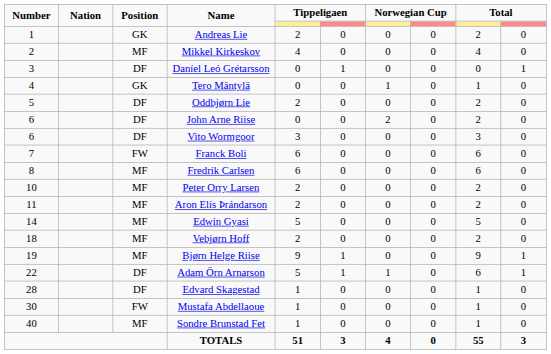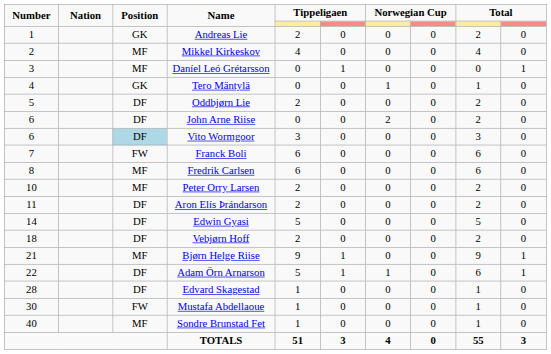 <table class="wikitable" style="font-size: 100%; text-align: center;">
 <tr>
 <td rowspan="2" width="10%" align="center"><strong>Number</strong></td>
 <td rowspan="2" width="10%" align="center"><strong>Nation</strong></td>
 <td rowspan="2" width="10%" align="center"><strong>Position</strong></td>
 <td rowspan="2" width="20%" align="center"><strong>Name</strong></td>
 <td colspan="2" align="center"><strong>Tippeligaen</strong></td>
 <td colspan="2" align="center"><strong>Norwegian Cup</strong></td>
 <td colspan="2" align="center"><strong>Total</strong></td>
 </tr>
 <tr>
 <th width=60 style="background: #FFEE99"></th>
 <th width=60 style="background: #FF8888"></th>
 <th width=60 style="background: #FFEE99"></th>
 <th width=60 style="background: #FF8888"></th>
 <th width=60 style="background: #FFEE99"></th>
 <th width=60 style="background: #FF8888"></th>
 </tr>
 <tr>
 <td>1</td>
 <td></td>
 <td>GK</td>
 <td><a href='#'>Andreas Lie</a></td>
 <td>2</td>
 <td>0</td>
 <td>0</td>
 <td>0</td>
 <td>2</td>
 <td>0</td>
 </tr>
 <tr>
 <td>2</td>
 <td></td>
 <td>MF</td>
 <td><a href='#'>Mikkel Kirkeskov</a></td>
 <td>4</td>
 <td>0</td>
 <td>0</td>
 <td>0</td>
 <td>4</td>
 <td>0</td>
 </tr>
 <tr>
 <td>3</td>
 <td></td>
-<td>DF</td>
+<td>MF</td>
 <td><a href='#'>Daníel Leó Grétarsson</a></td>
 <td>0</td>
 <td>1</td>
 <td>0</td>
 <td>0</td>
 <td>0</td>
 <td>1</td>
 </tr>
 <tr>
 <td>4</td>
 <td></td>
 <td>GK</td>
 <td><a href='#'>Tero Mäntylä</a></td>
 <td>0</td>
 <td>0</td>
 <td>1</td>
 <td>0</td>
 <td>1</td>
 <td>0</td>
 </tr>
 <tr>
 <td>5</td>
 <td></td>
 <td>DF</td>
 <td><a href='#'>Oddbjørn Lie</a></td>
 <td>2</td>
 <td>0</td>
 <td>0</td>
 <td>0</td>
 <td>2</td>
 <td>0</td>
 </tr>
 <tr>
 <td>6</td>
 <td></td>
 <td>DF</td>
 <td><a href='#'>John Arne Riise</a></td>
 <td>0</td>
 <td>0</td>
 <td>2</td>
 <td>0</td>
 <td>2</td>
 <td>0</td>
 </tr>
 <tr>
 <td>6</td>
 <td></td>
-<td>DF</td>
+<td style="background: lightblue;">DF</td>
 <td><a href='#'>Vito Wormgoor</a></td>
 <td>3</td>
 <td>0</td>
 <td>0</td>
 <td>0</td>
 <td>3</td>
 <td>0</td>
 </tr>
 <tr>
 <td>7</td>
 <td></td>
 <td>FW</td>
 <td><a href='#'>Franck Boli</a></td>
 <td>6</td>
 <td>0</td>
 <td>0</td>
 <td>0</td>
 <td>6</td>
 <td>0</td>
 </tr>
 <tr>
 <td>8</td>
 <td></td>
 <td>MF</td>
 <td><a href='#'>Fredrik Carlsen</a></td>
 <td>6</td>
 <td>0</td>
 <td>0</td>
 <td>0</td>
 <td>6</td>
 <td>0</td>
 </tr>
 <tr>
 <td>10</td>
 <td></td>
 <td>MF</td>
 <td><a href='#'>Peter Orry Larsen</a></td>
 <td>2</td>
 <td>0</td>
 <td>0</td>
 <td>0</td>
 <td>2</td>
 <td>0</td>
 </tr>
 <tr>
 <td>11</td>
 <td></td>
-<td>MF</td>
+<td>DF</td>
 <td><a href='#'>Aron Elís Þrándarson</a></td>
 <td>2</td>
 <td>0</td>
 <td>0</td>
 <td>0</td>
 <td>2</td>
 <td>0</td>
 </tr>
 <tr>
 <td>14</td>
 <td></td>
-<td>MF</td>
+<td>DF</td>
 <td><a href='#'>Edwin Gyasi</a></td>
 <td>5</td>
 <td>0</td>
 <td>0</td>
 <td>0</td>
 <td>5</td>
 <td>0</td>
 </tr>
 <tr>
 <td>18</td>
 <td></td>
-<td>MF</td>
+<td>DF</td>
 <td><a href='#'>Vebjørn Hoff</a></td>
 <td>2</td>
 <td>0</td>
 <td>0</td>
 <td>0</td>
 <td>2</td>
 <td>0</td>
 </tr>
 <tr>
-<td>19</td>
+<td>21</td>
 <td></td>
 <td>MF</td>
 <td><a href='#'>Bjørn Helge Riise</a></td>
 <td>9</td>
 <td>1</td>
 <td>0</td>
 <td>0</td>
 <td>9</td>
 <td>1</td>
 </tr>
 <tr>
 <td>22</td>
 <td></td>
 <td>DF</td>
 <td><a href='#'>Adam Örn Arnarson</a></td>
 <td>5</td>
 <td>1</td>
 <td>1</td>
 <td>0</td>
 <td>6</td>
 <td>1</td>
 </tr>
 <tr>
 <td>28</td>
 <td></td>
 <td>DF</td>
 <td><a href='#'>Edvard Skagestad</a></td>
 <td>1</td>
 <td>0</td>
 <td>0</td>
 <td>0</td>
 <td>1</td>
 <td>0</td>
 </tr>
 <tr>
 <td>30</td>
 <td></td>
 <td>FW</td>
 <td><a href='#'>Mustafa Abdellaoue</a></td>
 <td>1</td>
 <td>0</td>
 <td>0</td>
 <td>0</td>
 <td>1</td>
 <td>0</td>
 </tr>
 <tr>
 <td>40</td>
 <td></td>
 <td>MF</td>
 <td><a href='#'>Sondre Brunstad Fet</a></td>
 <td>1</td>
 <td>0</td>
 <td>0</td>
 <td>0</td>
 <td>1</td>
 <td>0</td>
 </tr>
 <tr>
 <td colspan="3"></td>
 <td><strong>TOTALS</strong></td>
 <td><strong>51</strong></td>
 <td><strong>3</strong></td>
 <td><strong>4</strong></td>
 <td><strong>0</strong></td>
 <td><strong>55</strong></td>
 <td><strong>3</strong></td>
 </tr>
 </table>
